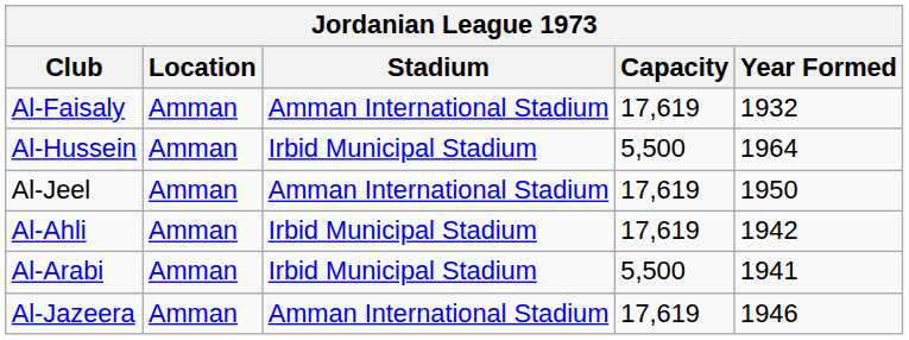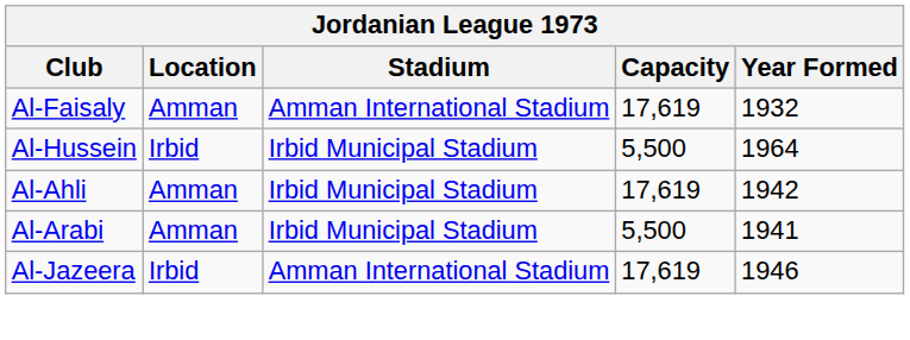 <table class="wikitable">
 <tr>
 <th colspan="5">Jordanian  League 1973</th>
 </tr>
 <tr>
 <th>Club</th>
 <th>Location</th>
 <th>Stadium</th>
 <th>Capacity</th>
 <th>Year Formed</th>
 </tr>
 <tr style="vertical-align:top;">
 <td><a href='#'>Al-Faisaly</a></td>
 <td><a href='#'>Amman</a></td>
 <td><a href='#'>Amman International Stadium</a></td>
 <td>17,619</td>
 <td>1932</td>
 </tr>
 <tr style="vertical-align:top;">
 <td><a href='#'>Al-Hussein</a></td>
-<td><a href='#'>Amman</a></td>
+<td><a href='#'>Irbid</a></td>
 <td><a href='#'>Irbid Municipal Stadium</a></td>
 <td>5,500</td>
 <td>1964</td>
-</tr>
-<tr style="vertical-align:top;">
-<td>Al-Jeel</td>
-<td><a href='#'>Amman</a></td>
-<td><a href='#'>Amman International Stadium</a></td>
-<td>17,619</td>
-<td>1950</td>
 </tr>
 <tr style="vertical-align:top;">
 <td><a href='#'>Al-Ahli</a></td>
 <td><a href='#'>Amman</a></td>
 <td><a href='#'>Irbid Municipal Stadium</a></td>
 <td>17,619</td>
 <td>1942</td>
 </tr>
 <tr style="vertical-align:top;">
 <td><a href='#'>Al-Arabi</a></td>
 <td><a href='#'>Amman</a></td>
 <td><a href='#'>Irbid Municipal Stadium</a></td>
 <td>5,500</td>
 <td>1941</td>
 </tr>
 <tr style="vertical-align:top;">
 <td><a href='#'>Al-Jazeera</a></td>
-<td><a href='#'>Amman</a></td>
+<td><a href='#'>Irbid</a></td>
 <td><a href='#'>Amman International Stadium</a></td>
 <td>17,619</td>
 <td>1946</td>
 </tr>
 </table>
